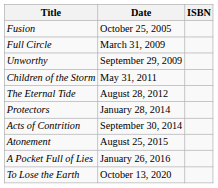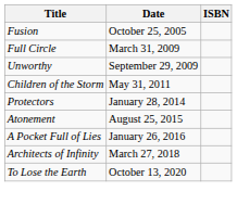 <table class="wikitable">
 <tr>
 <th>Title</th>
 <th>Date</th>
 <th>ISBN</th>
 </tr>
 <tr>
 <td><em>Fusion</em></td>
 <td>October 25, 2005</td>
 <td></td>
 </tr>
 <tr>
 <td><em>Full Circle</em></td>
 <td>March 31, 2009</td>
 <td></td>
 </tr>
 <tr>
 <td><em>Unworthy</em></td>
 <td>September 29, 2009</td>
 <td></td>
 </tr>
 <tr>
 <td><em>Children of the Storm</em></td>
 <td>May 31, 2011</td>
 <td></td>
 </tr>
 <tr>
-<td><em>The Eternal Tide</em></td>
-<td>August 28, 2012</td>
-<td></td>
-</tr>
-<tr>
 <td><em>Protectors</em></td>
 <td>January 28, 2014</td>
-<td></td>
-</tr>
-<tr>
-<td><em>Acts of Contrition</em></td>
-<td>September 30, 2014</td>
 <td></td>
 </tr>
 <tr>
 <td><em>Atonement</em></td>
 <td>August 25, 2015</td>
 <td></td>
 </tr>
 <tr>
 <td><em>A Pocket Full of Lies</em></td>
 <td>January 26, 2016</td>
 <td></td>
 </tr>
 <tr>
+<td><em>Architects of Infinity</em></td>
+<td>March 27, 2018</td>
+<td></td>
+</tr>
+<tr>
 <td><em>To Lose the Earth</em></td>
 <td>October 13, 2020</td>
 <td></td>
 </tr>
 </table>
